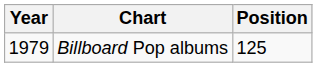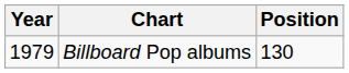 <table class="wikitable">
 <tr>
 <th>Year</th>
 <th>Chart</th>
 <th>Position</th>
 </tr>
 <tr>
 <td>1979</td>
 <td><em>Billboard</em> Pop albums</td>
-<td>125</td>
+<td>130</td>
 </tr>
 </table>
